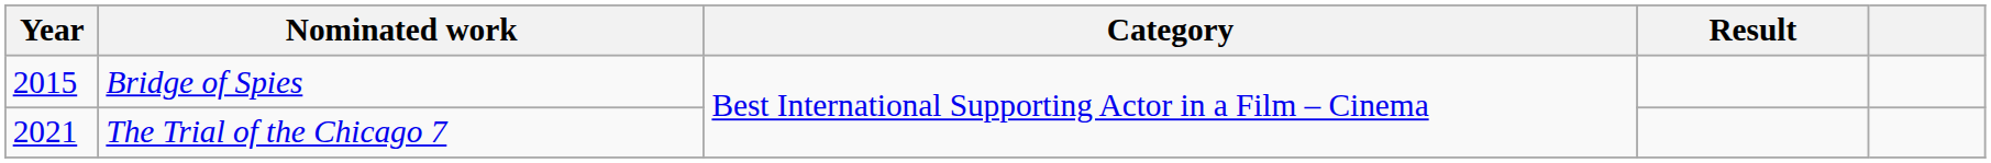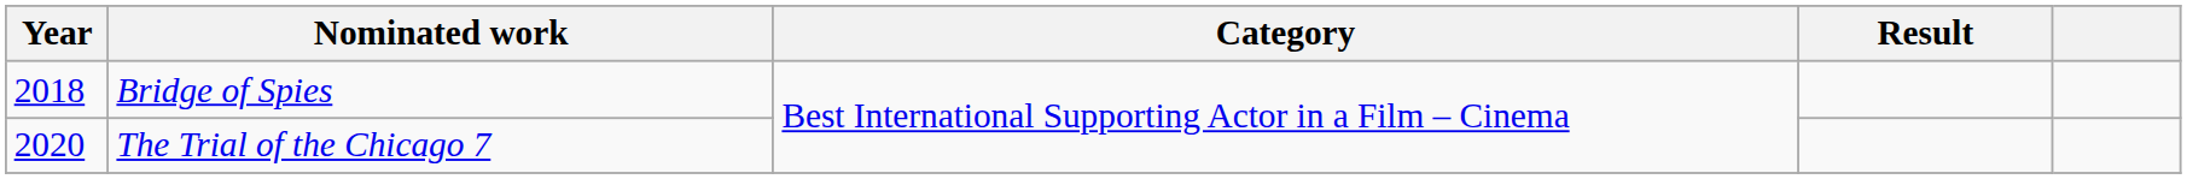 <table class=wikitable>
 <tr>
 <th width=4%>Year</th>
 <th width=26%>Nominated work</th>
 <th width=40%>Category</th>
 <th width=10%>Result</th>
 <th width=5%></th>
 </tr>
 <tr>
-<td><a href='#'>2015</a></td>
+<td><a href='#'>2018</a></td>
 <td><em><a href='#'>Bridge of Spies</a></em></td>
 <td rowspan=2><a href='#'>Best International Supporting Actor in a Film – Cinema</a></td>
 <td></td>
 <td style="text-align:center;"></td>
 </tr>
 <tr>
-<td><a href='#'>2021</a></td>
+<td><a href='#'>2020</a></td>
 <td><em><a href='#'>The Trial of the Chicago 7</a></em></td>
 <td></td>
 <td style="text-align:center;"></td>
 </tr>
 </table>
